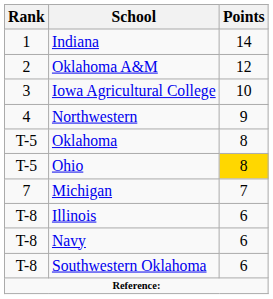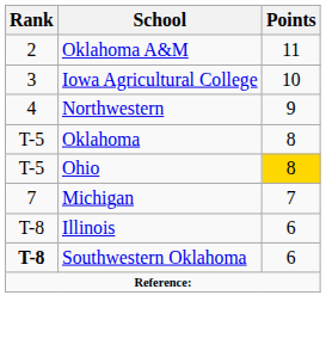 <table class="wikitable" style="text-align:center">
 <tr>
 <th>Rank</th>
 <th>School</th>
 <th>Points</th>
 </tr>
 <tr>
-<td>1</td>
-<td align=left><a href='#'>Indiana</a></td>
-<td>14</td>
-</tr>
-<tr>
 <td>2</td>
 <td align=left><a href='#'>Oklahoma A&M</a></td>
-<td>12</td>
+<td>11</td>
 </tr>
 <tr>
 <td>3</td>
 <td align=left><a href='#'>Iowa Agricultural College</a></td>
 <td>10</td>
 </tr>
 <tr>
 <td>4</td>
 <td align=left><a href='#'>Northwestern</a></td>
 <td>9</td>
 </tr>
 <tr>
 <td>T-5</td>
 <td align=left><a href='#'>Oklahoma</a></td>
 <td>8</td>
 </tr>
 <tr>
 <td>T-5</td>
 <td align=left><a href='#'>Ohio</a></td>
 <td style="background: gold;">8</td>
 </tr>
 <tr>
 <td>7</td>
 <td align=left><a href='#'>Michigan</a></td>
 <td>7</td>
 </tr>
 <tr>
 <td>T-8</td>
 <td align=left><a href='#'>Illinois</a></td>
 <td>6</td>
 </tr>
 <tr>
-<td>T-8</td>
-<td align=left><a href='#'>Navy</a></td>
-<td>6</td>
-</tr>
-<tr>
-<td>T-8</td>
+<td><strong>T-8</strong></td>
 <td align=left><a href='#'>Southwestern Oklahoma</a></td>
 <td>6</td>
 </tr>
 <tr>
 <td colspan="3"  style="font-size:8pt; text-align:center;"><strong>Reference:</strong></td>
 </tr>
 </table>
